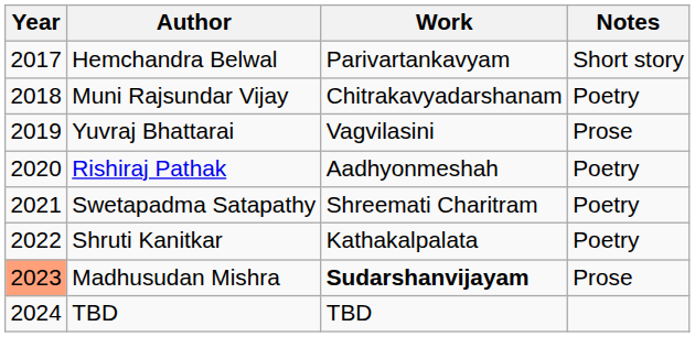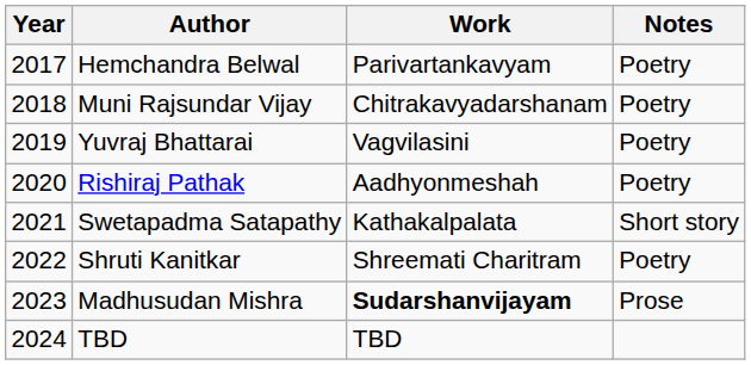 <table class="wikitable">
 <tr>
 <th>Year</th>
 <th>Author</th>
 <th>Work</th>
 <th>Notes</th>
 </tr>
 <tr>
 <td>2017</td>
 <td>Hemchandra Belwal</td>
 <td>Parivartankavyam</td>
-<td>Short story</td>
+<td>Poetry</td>
 </tr>
 <tr>
 <td>2018</td>
 <td>Muni Rajsundar Vijay</td>
 <td>Chitrakavyadarshanam</td>
 <td>Poetry</td>
 </tr>
 <tr>
 <td>2019</td>
 <td>Yuvraj Bhattarai</td>
 <td>Vagvilasini</td>
-<td>Prose</td>
+<td>Poetry</td>
 </tr>
 <tr>
 <td>2020</td>
 <td><a href='#'>Rishiraj Pathak</a></td>
 <td>Aadhyonmeshah</td>
 <td>Poetry</td>
 </tr>
 <tr>
 <td>2021</td>
 <td>Swetapadma Satapathy</td>
+<td>Kathakalpalata</td>
+<td>Short story</td>
+</tr>
+<tr>
+<td>2022</td>
+<td>Shruti Kanitkar</td>
 <td>Shreemati Charitram</td>
 <td>Poetry</td>
 </tr>
 <tr>
-<td>2022</td>
-<td>Shruti Kanitkar</td>
-<td>Kathakalpalata</td>
-<td>Poetry</td>
-</tr>
-<tr>
-<td style="background: lightsalmon;">2023</td>
+<td>2023</td>
 <td>Madhusudan Mishra</td>
 <td><strong>Sudarshanvijayam</strong></td>
 <td>Prose</td>
 </tr>
 <tr>
 <td>2024</td>
 <td>TBD</td>
 <td>TBD</td>
 <td></td>
 </tr>
 </table>
